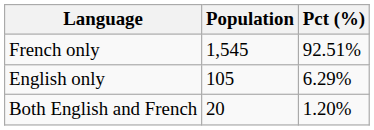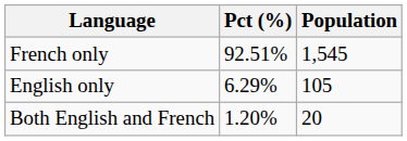 <table class="wikitable">
 <tr>
 <th>Language</th>
+<th>Pct (%)</th>
 <th>Population</th>
-<th>Pct (%)</th>
 </tr>
 <tr>
 <td>French only</td>
+<td>92.51%</td>
 <td>1,545</td>
-<td>92.51%</td>
 </tr>
 <tr>
 <td>English only</td>
+<td>6.29%</td>
 <td>105</td>
-<td>6.29%</td>
 </tr>
 <tr>
 <td>Both English and French</td>
+<td>1.20%</td>
 <td>20</td>
-<td>1.20%</td>
 </tr>
 </table>
